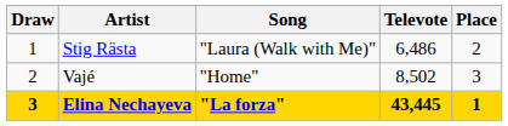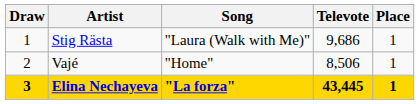 <table class="sortable wikitable" style="margin: 1em auto 1em auto; text-align:center">
 <tr>
 <th>Draw</th>
 <th>Artist</th>
 <th>Song</th>
 <th>Televote</th>
 <th>Place</th>
 </tr>
 <tr>
 <td>1</td>
 <td align="left"><a href='#'>Stig Rästa</a></td>
 <td align="left">"Laura (Walk with Me)"</td>
-<td>6,486</td>
-<td>2</td>
+<td>9,686</td>
+<td>1</td>
 </tr>
 <tr>
 <td>2</td>
 <td align="left">Vajé</td>
 <td align="left">"Home"</td>
-<td>8,502</td>
-<td>3</td>
+<td>8,506</td>
+<td>1</td>
 </tr>
 <tr style="background:gold; font-weight:bold;">
 <td>3</td>
 <td align="left"><a href='#'>Elina Nechayeva</a></td>
 <td align="left">"<a href='#'>La forza</a>"</td>
 <td>43,445</td>
 <td>1</td>
 </tr>
 </table>
